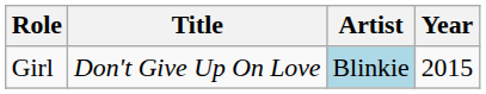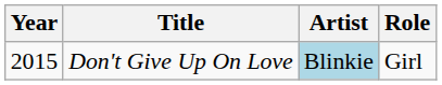 <table class="wikitable sortable">
 <tr>
-<th>Role</th>
+<th>Year</th>
 <th>Title</th>
 <th>Artist</th>
-<th>Year</th>
+<th>Role</th>
 </tr>
 <tr>
-<td>Girl</td>
+<td>2015</td>
 <td><em>Don't Give Up On Love</em></td>
 <td style="background: lightblue;">Blinkie</td>
-<td>2015</td>
+<td>Girl</td>
 </tr>
 </table>
